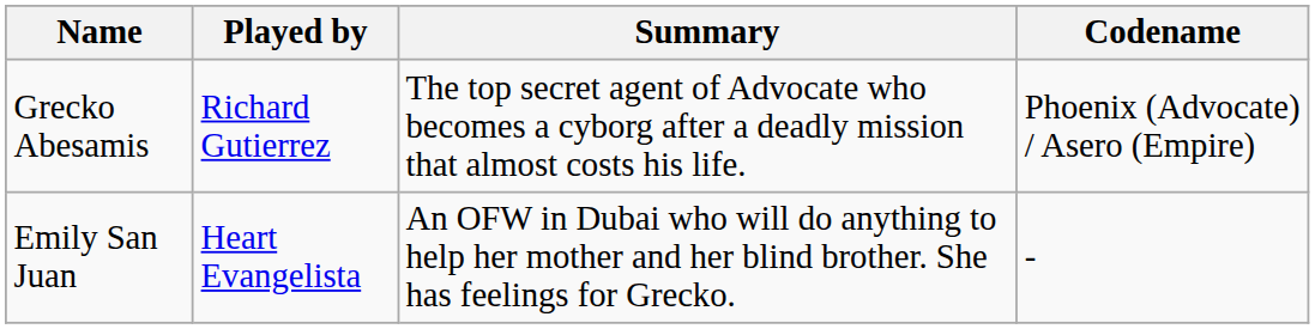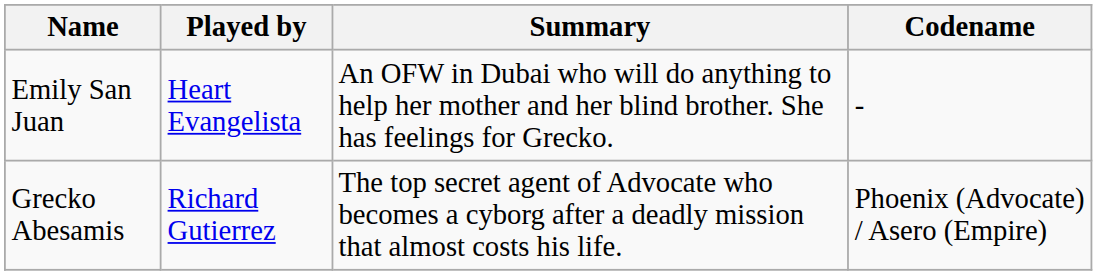 <table class="wikitable">
 <tr>
 <th>Name</th>
 <th>Played by</th>
 <th>Summary</th>
 <th>Codename</th>
 </tr>
 <tr>
+<td>Emily San Juan</td>
+<td><a href='#'>Heart Evangelista</a></td>
+<td>An OFW in Dubai who will do anything to help her mother and her blind brother. She has feelings for Grecko.</td>
+<td>-</td>
+</tr>
+<tr>
 <td>Grecko Abesamis</td>
 <td><a href='#'>Richard Gutierrez</a></td>
 <td>The top secret agent of Advocate who becomes a cyborg after a deadly mission that almost costs his life.</td>
 <td>Phoenix (Advocate) / Asero (Empire)</td>
 </tr>
-<tr>
-<td>Emily San Juan</td>
-<td><a href='#'>Heart Evangelista</a></td>
-<td>An OFW in Dubai who will do anything to help her mother and her blind brother. She has feelings for Grecko.</td>
-<td>-</td>
-</tr>
 </table>
